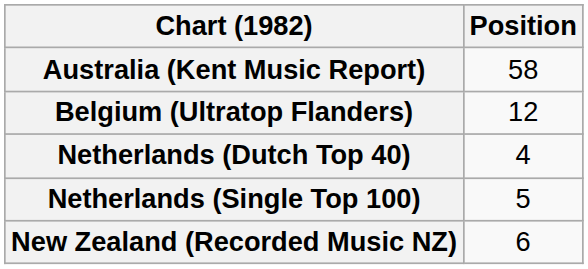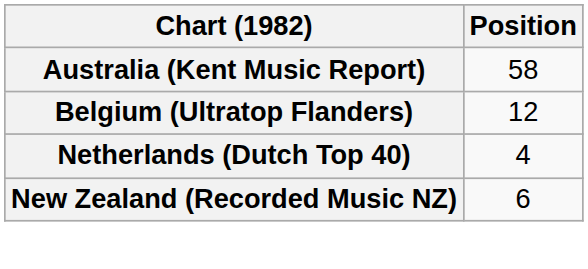 <table class="wikitable sortable plainrowheaders" style="text-align:center">
 <tr>
 <th>Chart (1982)</th>
 <th>Position</th>
 </tr>
 <tr>
 <th scope="row">Australia (Kent Music Report)</th>
 <td>58</td>
 </tr>
 <tr>
 <th scope="row">Belgium (Ultratop Flanders)</th>
 <td>12</td>
 </tr>
 <tr>
 <th scope="row">Netherlands (Dutch Top 40)</th>
 <td>4</td>
 </tr>
 <tr>
-<th scope="row">Netherlands (Single Top 100)</th>
-<td>5</td>
-</tr>
-<tr>
 <th scope="row">New Zealand (Recorded Music NZ)</th>
 <td>6</td>
 </tr>
 </table>
